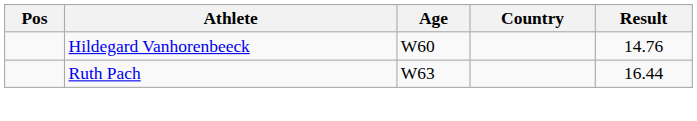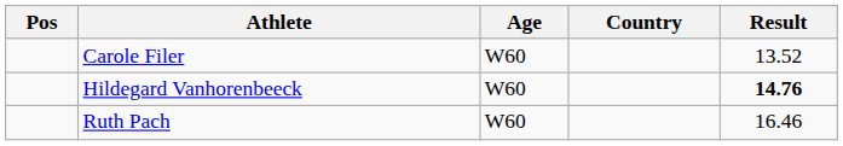 <table class="wikitable"  style="text-align:center; width:50%;">
 <tr>
 <th>Pos</th>
 <th>Athlete</th>
 <th>Age</th>
 <th>Country</th>
 <th>Result</th>
 </tr>
 <tr>
 <td align=center></td>
+<td align=left><a href='#'>Carole Filer</a></td>
+<td align=left>W60</td>
+<td align=left></td>
+<td>13.52</td>
+</tr>
+<tr>
+<td align=center></td>
 <td align=left><a href='#'>Hildegard Vanhorenbeeck</a></td>
 <td align=left>W60</td>
 <td align=left></td>
-<td>14.76</td>
+<td><strong>14.76</strong></td>
 </tr>
 <tr>
 <td align=center></td>
 <td align=left><a href='#'>Ruth Pach</a></td>
-<td align=left>W63</td>
+<td align=left>W60</td>
 <td align=left></td>
-<td>16.44</td>
+<td>16.46</td>
 </tr>
 </table>
